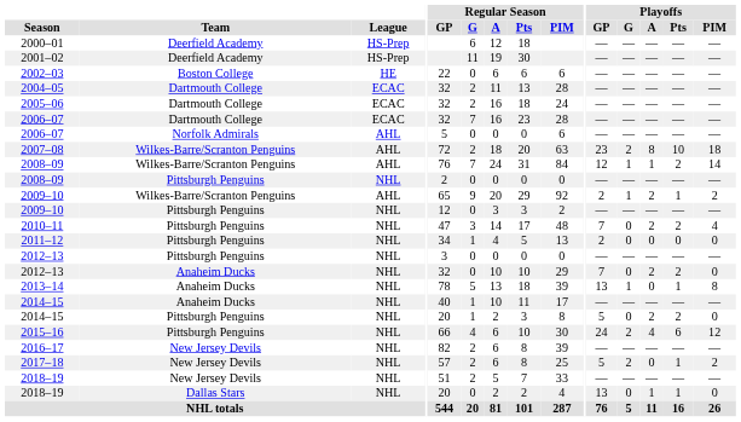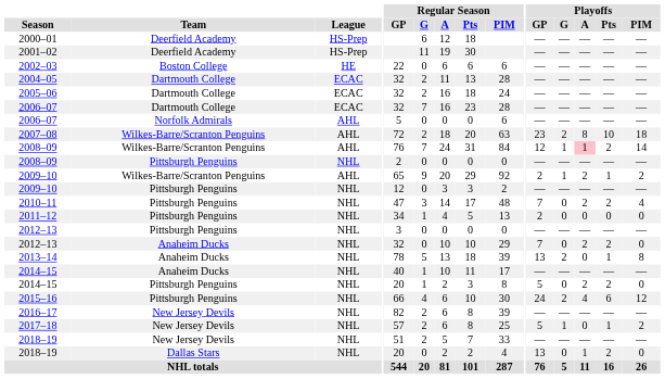 <table border="0" cellpadding="1" cellspacing="0" style="text-align:center; width:60em">
 <tr bgcolor="#e0e0e0">
 <th colspan="3" bgcolor="#ffffff"></th>
 <th rowspan="99" bgcolor="#ffffff"></th>
 <th colspan="5">Regular Season</th>
 <th rowspan="99" bgcolor="#ffffff"></th>
 <th colspan="5">Playoffs</th>
 </tr>
 <tr bgcolor="#e0e0e0">
 <th>Season</th>
 <th>Team</th>
 <th>League</th>
 <th>GP</th>
 <th><a href='#'>G</a></th>
 <th><a href='#'>A</a></th>
 <th><a href='#'>Pts</a></th>
 <th><a href='#'>PIM</a></th>
 <th>GP</th>
 <th>G</th>
 <th>A</th>
 <th>Pts</th>
 <th>PIM</th>
 </tr>
 <tr>
 <td>2000–01</td>
 <td><a href='#'>Deerfield Academy</a></td>
 <td><a href='#'>HS-Prep</a></td>
 <td></td>
 <td>6</td>
 <td>12</td>
 <td>18</td>
 <td></td>
 <td>—</td>
 <td>—</td>
 <td>—</td>
 <td>—</td>
 <td>—</td>
 </tr>
 <tr bgcolor="#f0f0f0">
 <td>2001–02</td>
 <td>Deerfield Academy</td>
 <td>HS-Prep</td>
 <td></td>
 <td>11</td>
 <td>19</td>
 <td>30</td>
 <td></td>
 <td>—</td>
 <td>—</td>
 <td>—</td>
 <td>—</td>
 <td>—</td>
 </tr>
 <tr>
 <td><a href='#'>2002–03</a></td>
 <td><a href='#'>Boston College</a></td>
 <td><a href='#'>HE</a></td>
 <td>22</td>
 <td>0</td>
 <td>6</td>
 <td>6</td>
 <td>6</td>
 <td>—</td>
 <td>—</td>
 <td>—</td>
 <td>—</td>
 <td>—</td>
 </tr>
 <tr bgcolor="#f0f0f0">
 <td><a href='#'>2004–05</a></td>
 <td><a href='#'>Dartmouth College</a></td>
 <td><a href='#'>ECAC</a></td>
 <td>32</td>
 <td>2</td>
 <td>11</td>
 <td>13</td>
 <td>28</td>
 <td>—</td>
 <td>—</td>
 <td>—</td>
 <td>—</td>
 <td>—</td>
 </tr>
 <tr>
 <td><a href='#'>2005–06</a></td>
 <td>Dartmouth College</td>
 <td>ECAC</td>
 <td>32</td>
 <td>2</td>
 <td>16</td>
 <td>18</td>
 <td>24</td>
 <td>—</td>
 <td>—</td>
 <td>—</td>
 <td>—</td>
 <td>—</td>
 </tr>
 <tr bgcolor="#f0f0f0">
 <td><a href='#'>2006–07</a></td>
 <td>Dartmouth College</td>
 <td>ECAC</td>
 <td>32</td>
 <td>7</td>
 <td>16</td>
 <td>23</td>
 <td>28</td>
 <td>—</td>
 <td>—</td>
 <td>—</td>
 <td>—</td>
 <td>—</td>
 </tr>
 <tr>
 <td><a href='#'>2006–07</a></td>
 <td><a href='#'>Norfolk Admirals</a></td>
 <td><a href='#'>AHL</a></td>
 <td>5</td>
 <td>0</td>
 <td>0</td>
 <td>0</td>
 <td>6</td>
 <td>—</td>
 <td>—</td>
 <td>—</td>
 <td>—</td>
 <td>—</td>
 </tr>
 <tr bgcolor="#f0f0f0">
 <td><a href='#'>2007–08</a></td>
 <td><a href='#'>Wilkes-Barre/Scranton Penguins</a></td>
 <td>AHL</td>
 <td>72</td>
 <td>2</td>
 <td>18</td>
 <td>20</td>
 <td>63</td>
 <td>23</td>
 <td>2</td>
 <td>8</td>
 <td>10</td>
 <td>18</td>
 </tr>
 <tr>
 <td><a href='#'>2008–09</a></td>
 <td>Wilkes-Barre/Scranton Penguins</td>
 <td>AHL</td>
 <td>76</td>
 <td>7</td>
 <td>24</td>
 <td>31</td>
 <td>84</td>
 <td>12</td>
 <td>1</td>
-<td>1</td>
+<td style="background: pink;">1</td>
 <td>2</td>
 <td>14</td>
 </tr>
 <tr bgcolor="#f0f0f0">
 <td><a href='#'>2008–09</a></td>
 <td><a href='#'>Pittsburgh Penguins</a></td>
 <td><a href='#'>NHL</a></td>
 <td>2</td>
 <td>0</td>
 <td>0</td>
 <td>0</td>
 <td>0</td>
 <td>—</td>
 <td>—</td>
 <td>—</td>
 <td>—</td>
 <td>—</td>
 </tr>
 <tr>
 <td><a href='#'>2009–10</a></td>
 <td>Wilkes-Barre/Scranton Penguins</td>
 <td>AHL</td>
 <td>65</td>
 <td>9</td>
 <td>20</td>
 <td>29</td>
 <td>92</td>
 <td>2</td>
 <td>1</td>
 <td>2</td>
 <td>1</td>
 <td>2</td>
 </tr>
 <tr bgcolor="#f0f0f0">
 <td><a href='#'>2009–10</a></td>
 <td>Pittsburgh Penguins</td>
 <td>NHL</td>
 <td>12</td>
 <td>0</td>
 <td>3</td>
 <td>3</td>
 <td>2</td>
 <td>—</td>
 <td>—</td>
 <td>—</td>
 <td>—</td>
 <td>—</td>
 </tr>
 <tr>
 <td><a href='#'>2010–11</a></td>
 <td>Pittsburgh Penguins</td>
 <td>NHL</td>
 <td>47</td>
 <td>3</td>
 <td>14</td>
 <td>17</td>
 <td>48</td>
 <td>7</td>
 <td>0</td>
 <td>2</td>
 <td>2</td>
 <td>4</td>
 </tr>
 <tr bgcolor="#f0f0f0">
 <td><a href='#'>2011–12</a></td>
 <td>Pittsburgh Penguins</td>
 <td>NHL</td>
 <td>34</td>
 <td>1</td>
 <td>4</td>
 <td>5</td>
 <td>13</td>
 <td>2</td>
 <td>0</td>
 <td>0</td>
 <td>0</td>
 <td>0</td>
 </tr>
 <tr>
 <td><a href='#'>2012–13</a></td>
 <td>Pittsburgh Penguins</td>
 <td>NHL</td>
 <td>3</td>
 <td>0</td>
 <td>0</td>
 <td>0</td>
 <td>0</td>
 <td>—</td>
 <td>—</td>
 <td>—</td>
 <td>—</td>
 <td>—</td>
 </tr>
 <tr bgcolor="#f0f0f0">
 <td>2012–13</td>
 <td><a href='#'>Anaheim Ducks</a></td>
 <td>NHL</td>
 <td>32</td>
 <td>0</td>
 <td>10</td>
 <td>10</td>
 <td>29</td>
 <td>7</td>
 <td>0</td>
 <td>2</td>
 <td>2</td>
 <td>0</td>
 </tr>
 <tr>
 <td><a href='#'>2013–14</a></td>
 <td>Anaheim Ducks</td>
 <td>NHL</td>
 <td>78</td>
 <td>5</td>
 <td>13</td>
 <td>18</td>
 <td>39</td>
 <td>13</td>
-<td>1</td>
+<td>2</td>
 <td>0</td>
 <td>1</td>
 <td>8</td>
 </tr>
 <tr bgcolor="#f0f0f0">
 <td><a href='#'>2014–15</a></td>
 <td>Anaheim Ducks</td>
 <td>NHL</td>
 <td>40</td>
 <td>1</td>
 <td>10</td>
 <td>11</td>
 <td>17</td>
 <td>—</td>
 <td>—</td>
 <td>—</td>
 <td>—</td>
 <td>—</td>
 </tr>
 <tr>
 <td>2014–15</td>
 <td>Pittsburgh Penguins</td>
 <td>NHL</td>
 <td>20</td>
 <td>1</td>
 <td>2</td>
 <td>3</td>
 <td>8</td>
 <td>5</td>
 <td>0</td>
 <td>2</td>
 <td>2</td>
 <td>0</td>
 </tr>
 <tr bgcolor="#f0f0f0">
 <td><a href='#'>2015–16</a></td>
 <td>Pittsburgh Penguins</td>
 <td>NHL</td>
 <td>66</td>
 <td>4</td>
 <td>6</td>
 <td>10</td>
 <td>30</td>
 <td>24</td>
 <td>2</td>
 <td>4</td>
 <td>6</td>
 <td>12</td>
 </tr>
 <tr>
 <td><a href='#'>2016–17</a></td>
 <td><a href='#'>New Jersey Devils</a></td>
 <td>NHL</td>
 <td>82</td>
 <td>2</td>
 <td>6</td>
 <td>8</td>
 <td>39</td>
 <td>—</td>
 <td>—</td>
 <td>—</td>
 <td>—</td>
 <td>—</td>
 </tr>
 <tr bgcolor="#f0f0f0">
 <td><a href='#'>2017–18</a></td>
 <td>New Jersey Devils</td>
 <td>NHL</td>
 <td>57</td>
 <td>2</td>
 <td>6</td>
 <td>8</td>
 <td>25</td>
 <td>5</td>
-<td>2</td>
+<td>1</td>
 <td>0</td>
 <td>1</td>
 <td>2</td>
 </tr>
 <tr>
 <td><a href='#'>2018–19</a></td>
 <td>New Jersey Devils</td>
 <td>NHL</td>
 <td>51</td>
 <td>2</td>
 <td>5</td>
 <td>7</td>
 <td>33</td>
 <td>—</td>
 <td>—</td>
 <td>—</td>
 <td>—</td>
 <td>—</td>
 </tr>
 <tr bgcolor="f0f0f0">
 <td>2018–19</td>
 <td><a href='#'>Dallas Stars</a></td>
 <td>NHL</td>
 <td>20</td>
 <td>0</td>
 <td>2</td>
 <td>2</td>
 <td>4</td>
 <td>13</td>
 <td>0</td>
 <td>1</td>
-<td>1</td>
+<td>2</td>
 <td>0</td>
 </tr>
 <tr bgcolor="#e0e0e0">
 <th colspan="3">NHL totals</th>
 <th>544</th>
 <th>20</th>
 <th>81</th>
 <th>101</th>
 <th>287</th>
 <th>76</th>
 <th>5</th>
 <th>11</th>
 <th>16</th>
 <th>26</th>
 </tr>
 </table>
